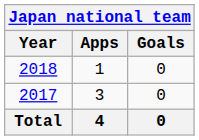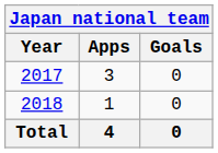 <table class="wikitable" style="text-align:center">
 <tr>
 <th colspan=3><a href='#'>Japan national team</a></th>
 </tr>
 <tr>
 <th>Year</th>
 <th>Apps</th>
 <th>Goals</th>
 </tr>
 <tr>
-<td><a href='#'>2018</a></td>
-<td>1</td>
+<td><a href='#'>2017</a></td>
+<td>3</td>
 <td>0</td>
 </tr>
 <tr>
-<td><a href='#'>2017</a></td>
-<td>3</td>
+<td><a href='#'>2018</a></td>
+<td>1</td>
 <td>0</td>
 </tr>
 <tr>
 <th>Total</th>
 <th>4</th>
 <th>0</th>
 </tr>
 </table>
